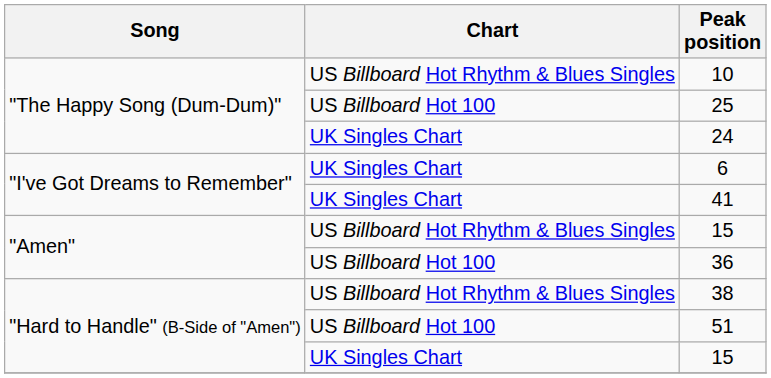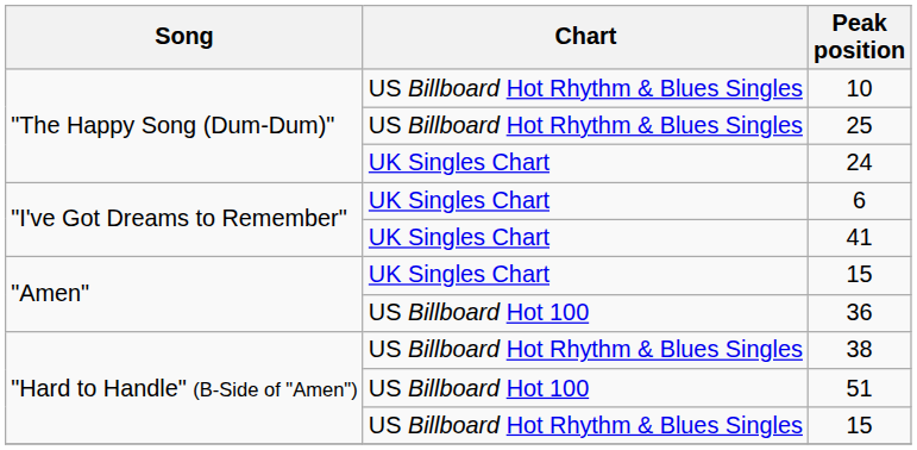 <table class="wikitable">
 <tr>
 <th>Song</th>
 <th>Chart</th>
 <th>Peak <br> position</th>
 </tr>
 <tr>
 <td rowspan=3>"The Happy Song (Dum-Dum)"</td>
 <td>US <em>Billboard</em> <a href='#'>Hot Rhythm & Blues Singles</a></td>
 <td align="center">10</td>
 </tr>
 <tr>
-<td>US <em>Billboard</em> <a href='#'>Hot 100</a></td>
+<td>US <em>Billboard</em> <a href='#'>Hot Rhythm & Blues Singles</a></td>
 <td align="center">25</td>
 </tr>
 <tr>
 <td><a href='#'>UK Singles Chart</a></td>
 <td align="center">24</td>
 </tr>
 <tr>
 <td rowspan=2>"I've Got Dreams to Remember"</td>
 <td><a href='#'>UK Singles Chart</a></td>
 <td align="center">6</td>
 </tr>
 <tr>
 <td><a href='#'>UK Singles Chart</a></td>
 <td align="center">41</td>
 </tr>
 <tr>
 <td rowspan=2>"Amen"</td>
-<td>US <em>Billboard</em> <a href='#'>Hot Rhythm & Blues Singles</a></td>
+<td><a href='#'>UK Singles Chart</a></td>
 <td align="center">15</td>
 </tr>
 <tr>
 <td>US <em>Billboard</em> <a href='#'>Hot 100</a></td>
 <td align="center">36</td>
 </tr>
 <tr>
 <td rowspan=3>"Hard to Handle" <small>(B-Side of "Amen")</small></td>
 <td>US <em>Billboard</em> <a href='#'>Hot Rhythm & Blues Singles</a></td>
 <td align="center">38</td>
 </tr>
 <tr>
 <td>US <em>Billboard</em> <a href='#'>Hot 100</a></td>
 <td align="center">51</td>
 </tr>
 <tr>
-<td><a href='#'>UK Singles Chart</a></td>
+<td>US <em>Billboard</em> <a href='#'>Hot Rhythm & Blues Singles</a></td>
 <td align="center">15</td>
 </tr>
 <tr>
 </tr>
 </table>
